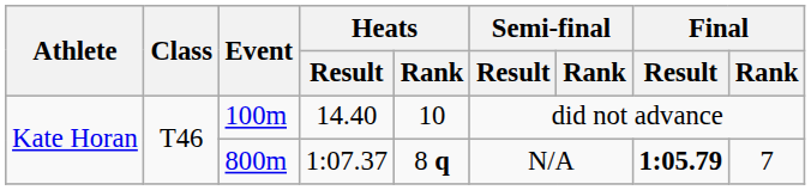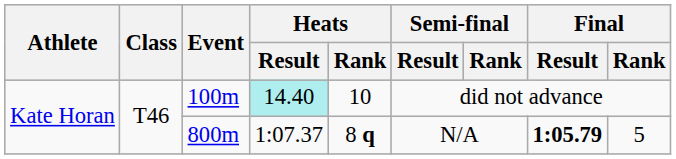 <table class=wikitable style="font-size:90%">
 <tr>
 <th rowspan="2">Athlete</th>
 <th rowspan="2">Class</th>
 <th rowspan="2">Event</th>
 <th colspan="2">Heats</th>
 <th colspan="2">Semi-final</th>
 <th colspan="2">Final</th>
 </tr>
 <tr>
 <th>Result</th>
 <th>Rank</th>
 <th>Result</th>
 <th>Rank</th>
 <th>Result</th>
 <th>Rank</th>
 </tr>
 <tr>
 <td rowspan="2"><a href='#'>Kate Horan</a></td>
 <td rowspan="2" style="text-align:center;">T46</td>
 <td><a href='#'>100m</a></td>
-<td style="text-align:center;">14.40</td>
+<td style="background: paleturquoise; text-align:center;">14.40</td>
 <td style="text-align:center;">10</td>
 <td style="text-align:center;" colspan="4">did not advance</td>
 </tr>
 <tr>
 <td><a href='#'>800m</a></td>
 <td style="text-align:center;">1:07.37</td>
 <td style="text-align:center;">8 <strong>q</strong></td>
 <td style="text-align:center;" colspan="2">N/A</td>
 <td style="text-align:center;"><strong>1:05.79</strong></td>
-<td style="text-align:center;">7</td>
+<td style="text-align:center;">5</td>
 </tr>
 </table>
